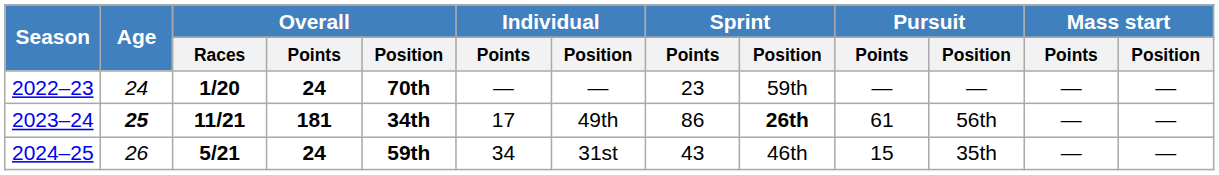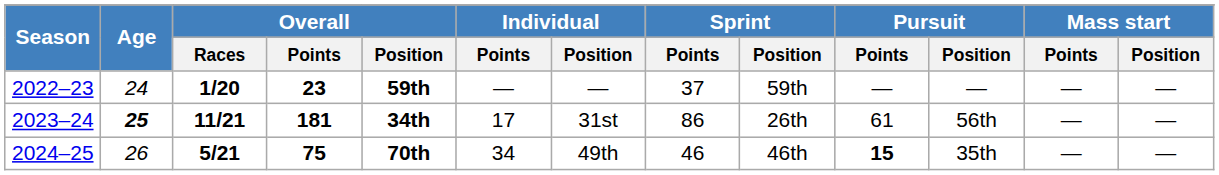 <table class="wikitable" style="font-size:85%; text-align:center; border:grey solid 1px; border-collapse:collapse; background:#ffffff;">
 <tr class="hintergrundfarbe5">
 </tr>
 <tr style="background:#efefef;">
 <th style="background-color:#4180be; color:white; width:40px;" rowspan="2"> Season </th>
 <th style="background-color:#4180be; color:white; width:40px;" rowspan="2">Age</th>
 <th colspan="3" style="background-color:#4180be; color:white; width:115px;">Overall</th>
 <th colspan="2" style="background-color:#4180be; color:white; width:115px;">Individual</th>
 <th colspan="2" style="background-color:#4180be; color:white; width:115px;">Sprint</th>
 <th colspan="2" style="background-color:#4180be; color:white; width:115px;">Pursuit</th>
 <th colspan="2" style="background-color:#4180be; color:white; width:115px;">Mass start</th>
 </tr>
 <tr class="hintergrundfarbe5">
 <th style="width:55px;"><small>Races</small></th>
 <th style="width:55px;"><small>Points</small></th>
 <th style="width:55px;"><small>Position</small></th>
 <th style="width:55px;"><small>Points</small></th>
 <th style="width:55px;"><small>Position</small></th>
 <th style="width:55px;"><small>Points</small></th>
 <th style="width:55px;"><small>Position</small></th>
 <th style="width:55px;"><small>Points</small></th>
 <th style="width:55px;"><small>Position</small></th>
 <th style="width:55px;"><small>Points</small></th>
 <th style="width:55px;"><small>Position</small></th>
 </tr>
 <tr>
 <td><a href='#'>2022–23</a></td>
 <td><em>24</em></td>
 <td><strong>1/20</strong></td>
-<td><strong>24</strong></td>
-<td><strong>70th</strong></td>
+<td><strong>23</strong></td>
+<td><strong>59th</strong></td>
 <td>—</td>
 <td>—</td>
-<td>23</td>
+<td>37</td>
 <td>59th</td>
 <td>—</td>
 <td>—</td>
 <td>—</td>
 <td>—</td>
 </tr>
 <tr>
 <td><a href='#'>2023–24</a></td>
 <td><strong><em>25</em></strong></td>
 <td><strong>11/21</strong></td>
 <td><strong>181</strong></td>
 <td><strong>34th</strong></td>
 <td>17</td>
-<td>49th</td>
+<td>31st</td>
 <td>86</td>
-<td><strong>26th</strong></td>
+<td>26th</td>
 <td>61</td>
 <td>56th</td>
 <td>—</td>
 <td>—</td>
 </tr>
 <tr>
 <td><a href='#'>2024–25</a></td>
 <td><em>26</em></td>
 <td><strong>5/21</strong></td>
-<td><strong>24</strong></td>
-<td><strong>59th</strong></td>
+<td><strong>75</strong></td>
+<td><strong>70th</strong></td>
 <td>34</td>
-<td>31st</td>
-<td>43</td>
+<td>49th</td>
+<td>46</td>
 <td>46th</td>
-<td>15</td>
+<td><strong>15</strong></td>
 <td>35th</td>
 <td>—</td>
 <td>—</td>
 </tr>
 </table>
